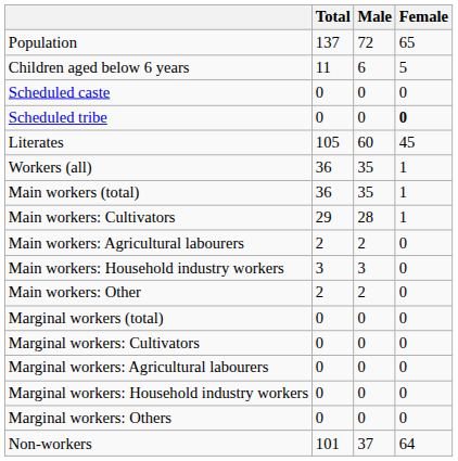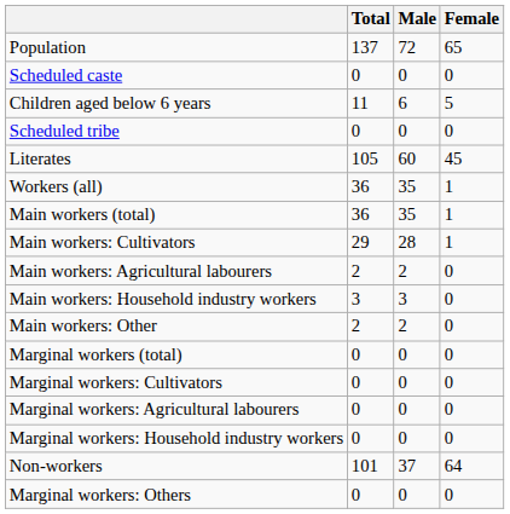 <table class="wikitable sortable">
 <tr>
 <th></th>
 <th>Total</th>
 <th>Male</th>
 <th>Female</th>
 </tr>
 <tr>
 <td>Population</td>
 <td>137</td>
 <td>72</td>
 <td>65</td>
 </tr>
 <tr>
+<td><a href='#'>Scheduled caste</a></td>
+<td>0</td>
+<td>0</td>
+<td>0</td>
+</tr>
+<tr>
 <td>Children aged below 6 years</td>
 <td>11</td>
 <td>6</td>
 <td>5</td>
 </tr>
 <tr>
-<td><a href='#'>Scheduled caste</a></td>
+<td><a href='#'>Scheduled tribe</a></td>
 <td>0</td>
 <td>0</td>
 <td>0</td>
-</tr>
-<tr>
-<td><a href='#'>Scheduled tribe</a></td>
-<td>0</td>
-<td>0</td>
-<td><strong>0</strong></td>
 </tr>
 <tr>
 <td>Literates</td>
 <td>105</td>
 <td>60</td>
 <td>45</td>
 </tr>
 <tr>
 <td>Workers (all)</td>
 <td>36</td>
 <td>35</td>
 <td>1</td>
 </tr>
 <tr>
 <td>Main workers (total)</td>
 <td>36</td>
 <td>35</td>
 <td>1</td>
 </tr>
 <tr>
 <td>Main workers: Cultivators</td>
 <td>29</td>
 <td>28</td>
 <td>1</td>
 </tr>
 <tr>
 <td>Main workers: Agricultural labourers</td>
 <td>2</td>
 <td>2</td>
 <td>0</td>
 </tr>
 <tr>
 <td>Main workers: Household industry workers</td>
 <td>3</td>
 <td>3</td>
 <td>0</td>
 </tr>
 <tr>
 <td>Main workers: Other</td>
 <td>2</td>
 <td>2</td>
 <td>0</td>
 </tr>
 <tr>
 <td>Marginal workers (total)</td>
 <td>0</td>
 <td>0</td>
 <td>0</td>
 </tr>
 <tr>
 <td>Marginal workers: Cultivators</td>
 <td>0</td>
 <td>0</td>
 <td>0</td>
 </tr>
 <tr>
 <td>Marginal workers: Agricultural labourers</td>
 <td>0</td>
 <td>0</td>
 <td>0</td>
 </tr>
 <tr>
 <td>Marginal workers: Household industry workers</td>
 <td>0</td>
 <td>0</td>
 <td>0</td>
 </tr>
 <tr>
+<td>Non-workers</td>
+<td>101</td>
+<td>37</td>
+<td>64</td>
+</tr>
+<tr>
 <td>Marginal workers: Others</td>
 <td>0</td>
 <td>0</td>
 <td>0</td>
 </tr>
-<tr>
-<td>Non-workers</td>
-<td>101</td>
-<td>37</td>
-<td>64</td>
-</tr>
 </table>
